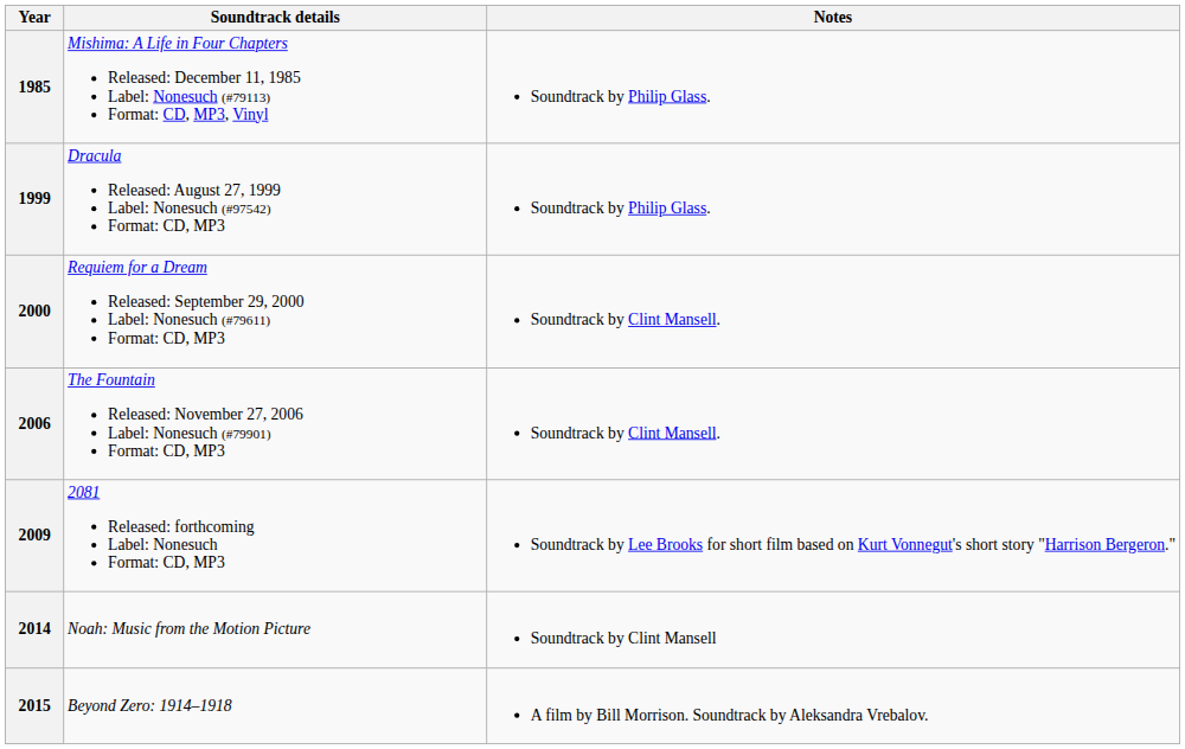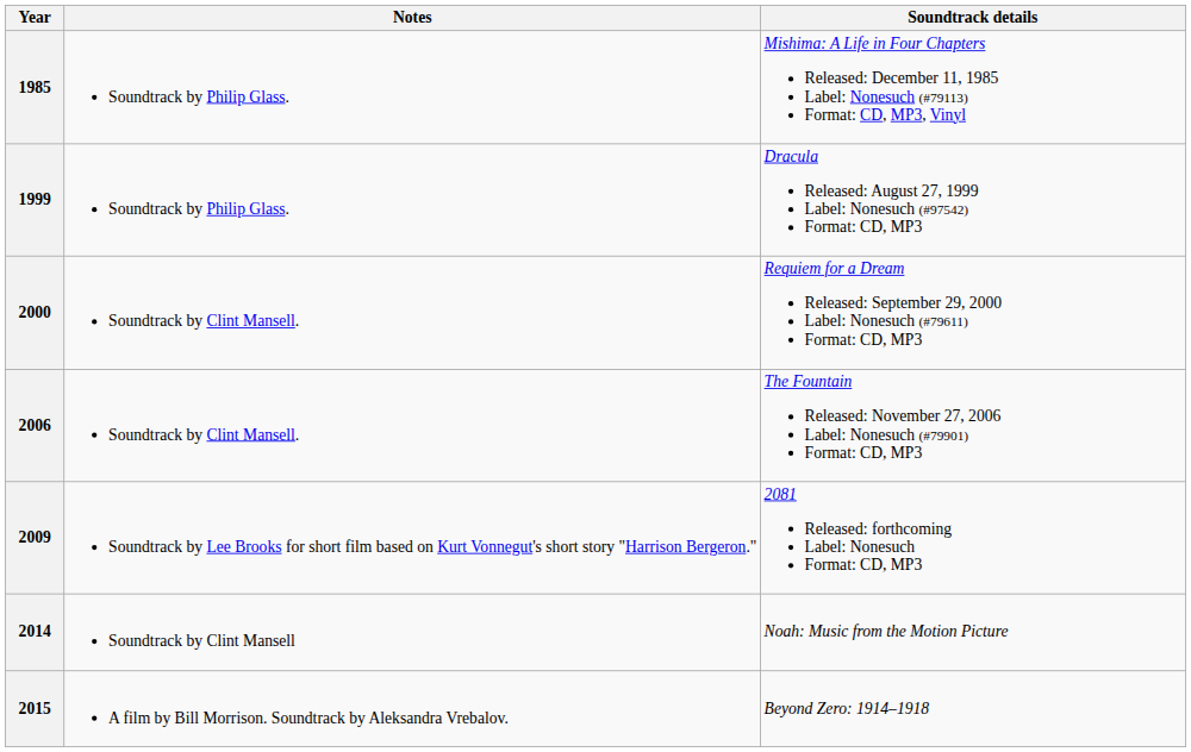 <table class="wikitable sortable" border="1">
 <tr>
 <th width="5%">Year</th>
+<th width="59%" class="unsortable">Notes</th>
 <th width="36%">Soundtrack details</th>
-<th width="59%" class="unsortable">Notes</th>
 </tr>
 <tr>
 <th>1985</th>
+<td><br><ul><li>Soundtrack by <a href='#'>Philip Glass</a>.</li></ul></td>
 <td><em><a href='#'>Mishima: A Life in Four Chapters</a></em><br><ul><li>Released: December 11, 1985</li><li>Label: <a href='#'>Nonesuch</a> <small>(#79113)</small></li><li>Format: <a href='#'>CD</a>, <a href='#'>MP3</a>, <a href='#'>Vinyl</a></li></ul></td>
-<td><br><ul><li>Soundtrack by <a href='#'>Philip Glass</a>.</li></ul></td>
 </tr>
 <tr>
 <th>1999</th>
+<td><br><ul><li>Soundtrack by <a href='#'>Philip Glass</a>.</li></ul></td>
 <td><em><a href='#'>Dracula</a></em><br><ul><li>Released: August 27, 1999</li><li>Label: Nonesuch <small>(#97542)</small></li><li>Format: CD, MP3</li></ul></td>
-<td><br><ul><li>Soundtrack by <a href='#'>Philip Glass</a>.</li></ul></td>
 </tr>
 <tr>
 <th>2000</th>
+<td><br><ul><li>Soundtrack by <a href='#'>Clint Mansell</a>.</li></ul></td>
 <td><em><a href='#'>Requiem for a Dream</a></em><br><ul><li>Released: September 29, 2000</li><li>Label: Nonesuch <small>(#79611)</small></li><li>Format: CD, MP3</li></ul></td>
-<td><br><ul><li>Soundtrack by <a href='#'>Clint Mansell</a>.</li></ul></td>
 </tr>
 <tr>
 <th>2006</th>
+<td><br><ul><li>Soundtrack by <a href='#'>Clint Mansell</a>.</li></ul></td>
 <td><em><a href='#'>The Fountain</a></em><br><ul><li>Released: November 27, 2006</li><li>Label: Nonesuch <small>(#79901)</small></li><li>Format: CD, MP3</li></ul></td>
-<td><br><ul><li>Soundtrack by <a href='#'>Clint Mansell</a>.</li></ul></td>
 </tr>
 <tr>
 <th>2009</th>
+<td><br><ul><li>Soundtrack by <a href='#'>Lee Brooks</a> for short film based on <a href='#'>Kurt Vonnegut</a>'s short story "<a href='#'>Harrison Bergeron</a>."</li></ul></td>
 <td><em><a href='#'>2081</a></em><br><ul><li>Released: forthcoming</li><li>Label: Nonesuch</li><li>Format: CD, MP3</li></ul></td>
-<td><br><ul><li>Soundtrack by <a href='#'>Lee Brooks</a> for short film based on <a href='#'>Kurt Vonnegut</a>'s short story "<a href='#'>Harrison Bergeron</a>."</li></ul></td>
 </tr>
 <tr>
 <th>2014</th>
+<td><br><ul><li>Soundtrack by Clint Mansell</li></ul></td>
 <td><em>Noah: Music from the Motion Picture</em></td>
-<td><br><ul><li>Soundtrack by Clint Mansell</li></ul></td>
 </tr>
 <tr>
 <th>2015</th>
+<td><br><ul><li>A film by Bill Morrison. Soundtrack by Aleksandra Vrebalov.</li></ul></td>
 <td><em>Beyond Zero: 1914–1918</em></td>
-<td><br><ul><li>A film by Bill Morrison. Soundtrack by Aleksandra Vrebalov.</li></ul></td>
 </tr>
 </table>
